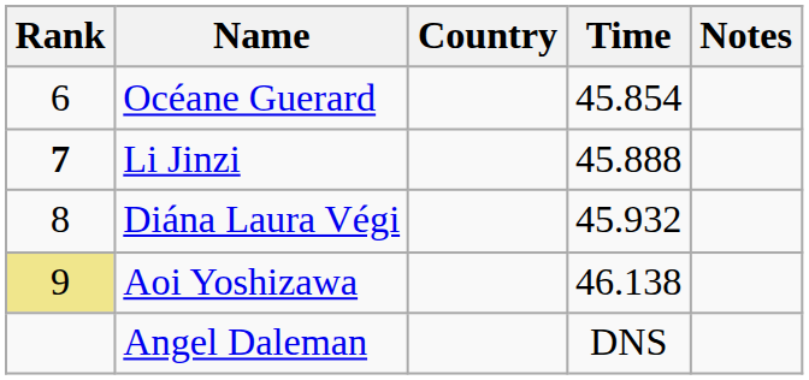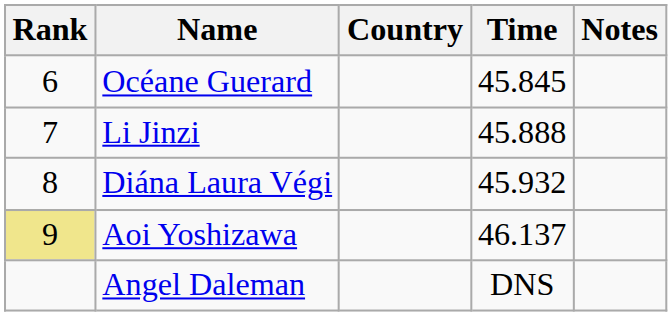 <table class="wikitable sortable" style="text-align:center">
 <tr>
 <th>Rank</th>
 <th>Name</th>
 <th>Country</th>
 <th>Time</th>
 <th>Notes</th>
 </tr>
 <tr>
 <td>6</td>
 <td align=left><a href='#'>Océane Guerard</a></td>
 <td align=left></td>
-<td>45.854</td>
+<td>45.845</td>
 <td></td>
 </tr>
 <tr>
-<td><strong>7</strong></td>
+<td>7</td>
 <td align=left><a href='#'>Li Jinzi</a></td>
 <td align=left></td>
 <td>45.888</td>
 <td></td>
 </tr>
 <tr>
 <td>8</td>
 <td align=left><a href='#'>Diána Laura Végi</a></td>
 <td align=left></td>
 <td>45.932</td>
 <td></td>
 </tr>
 <tr>
 <td style="background: khaki;">9</td>
 <td align=left><a href='#'>Aoi Yoshizawa</a></td>
 <td align=left></td>
-<td>46.138</td>
+<td>46.137</td>
 <td></td>
 </tr>
 <tr>
 <td></td>
 <td align=left><a href='#'>Angel Daleman</a></td>
 <td align=left></td>
 <td>DNS</td>
 <td></td>
 </tr>
 </table>
